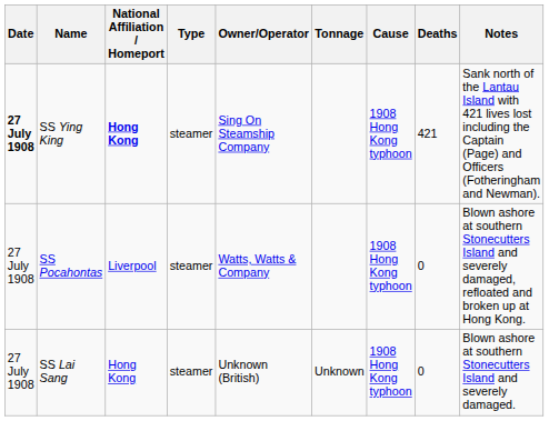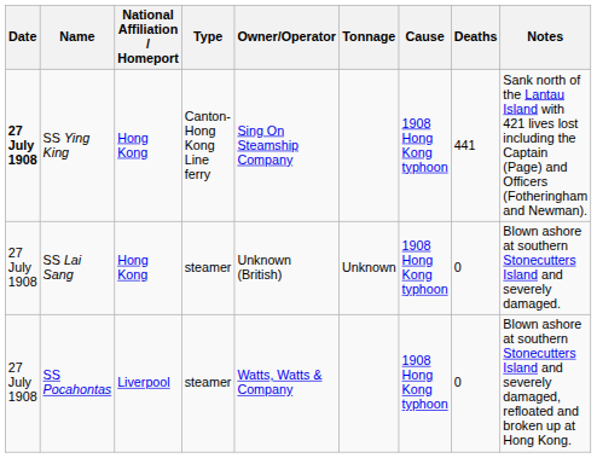 <table class="wikitable sortable" align="center">
 <tr>
 <th data-sort-type=date>Date<br></th>
 <th>Name</th>
 <th>National Affiliation / Homeport</th>
 <th>Type</th>
 <th>Owner/Operator</th>
 <th data-sort-type="number">Tonnage</th>
 <th>Cause</th>
 <th data-sort-type="number">Deaths</th>
 <th>Notes</th>
 </tr>
 <tr>
 <td><strong>27 July 1908</strong></td>
 <td>SS <em>Ying King</em></td>
-<td><strong> <a href='#'>Hong Kong</a></strong></td>
-<td>steamer</td>
+<td> <a href='#'>Hong Kong</a></td>
+<td>Canton-Hong Kong Line ferry</td>
 <td><a href='#'>Sing On Steamship Company</a></td>
 <td></td>
 <td><a href='#'>1908 Hong Kong typhoon</a></td>
-<td>421</td>
+<td>441</td>
 <td>Sank north of the <a href='#'>Lantau Island</a> with 421 lives lost including the Captain (Page) and Officers (Fotheringham and Newman).</td>
+</tr>
+<tr>
+<td>27 July 1908</td>
+<td>SS <em>Lai Sang</em></td>
+<td> <a href='#'>Hong Kong</a></td>
+<td>steamer</td>
+<td>Unknown (British)</td>
+<td>Unknown</td>
+<td><a href='#'>1908 Hong Kong typhoon</a></td>
+<td>0</td>
+<td>Blown ashore at southern <a href='#'>Stonecutters Island</a> and severely damaged.</td>
 </tr>
 <tr>
 <td>27 July 1908</td>
 <td><a href='#'>SS <em>Pocahontas</em></a></td>
 <td> <a href='#'>Liverpool</a></td>
 <td>steamer</td>
 <td><a href='#'>Watts, Watts & Company</a></td>
 <td></td>
 <td><a href='#'>1908 Hong Kong typhoon</a></td>
 <td>0</td>
 <td>Blown ashore at southern <a href='#'>Stonecutters Island</a> and severely damaged, refloated and broken up at Hong Kong.</td>
 </tr>
-<tr>
-<td>27 July 1908</td>
-<td>SS <em>Lai Sang</em></td>
-<td> <a href='#'>Hong Kong</a></td>
-<td>steamer</td>
-<td>Unknown (British)</td>
-<td>Unknown</td>
-<td><a href='#'>1908 Hong Kong typhoon</a></td>
-<td>0</td>
-<td>Blown ashore at southern <a href='#'>Stonecutters Island</a> and severely damaged.</td>
-</tr>
 </table>
